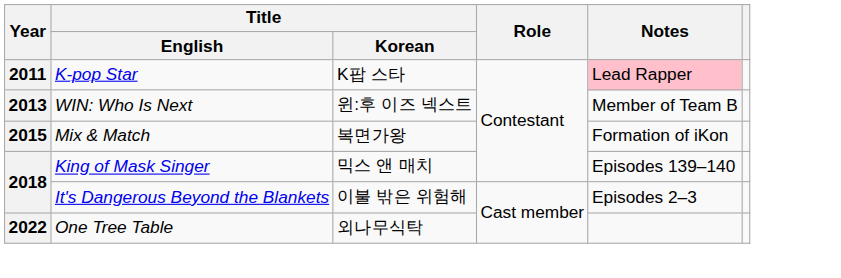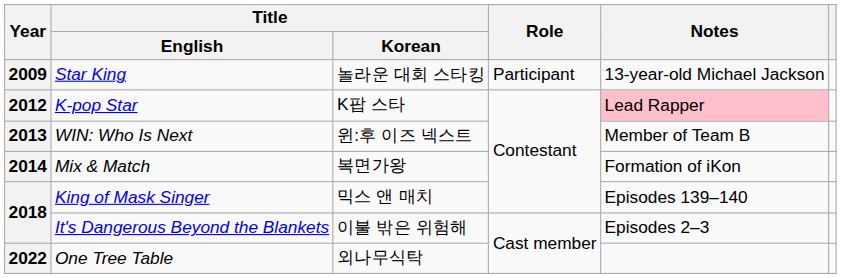 <table class="wikitable sortable plainrowheaders">
 <tr>
 <th scope="col" rowspan="2">Year</th>
 <th scope="col" colspan="2">Title</th>
 <th scope="col" rowspan="2">Role</th>
 <th scope="col" rowspan="2">Notes</th>
 <th scope="col" rowspan="2" class="unsortable"></th>
 </tr>
 <tr>
 <th scope="col">English</th>
 <th scope="col">Korean</th>
 </tr>
 <tr>
-<th scope="row">2011</th>
+<th scope="row">2009</th>
+<td><em><a href='#'>Star King</a></em></td>
+<td>놀라운 대회 스타킹</td>
+<td>Participant</td>
+<td>13-year-old Michael Jackson</td>
+<td style="text-align:center"></td>
+</tr>
+<tr>
+<th scope="row">2012</th>
 <td><em><a href='#'>K-pop Star</a></em></td>
 <td>K팝 스타</td>
 <td rowspan="4">Contestant</td>
 <td style="background: pink;">Lead Rapper</td>
 <td style="text-align:center"></td>
 </tr>
 <tr>
 <th scope="row">2013</th>
 <td><em>WIN: Who Is Next</em></td>
 <td>윈:후 이즈 넥스트</td>
 <td>Member of Team B</td>
 <td style="text-align:center"></td>
 </tr>
 <tr>
-<th scope="row">2015</th>
+<th scope="row">2014</th>
 <td><em>Mix & Match</em></td>
 <td>복면가왕</td>
 <td>Formation of iKon</td>
 <td style="text-align:center"></td>
 </tr>
 <tr>
 <th scope="row" rowspan="2">2018</th>
 <td><em><a href='#'>King of Mask Singer</a></em></td>
 <td>믹스 앤 매치</td>
 <td>Episodes 139–140</td>
 <td style="text-align:center"></td>
 </tr>
 <tr>
 <td><em><a href='#'>It's Dangerous Beyond the Blankets</a></em></td>
 <td>이불 밖은 위험해</td>
 <td rowspan=2>Cast member</td>
 <td>Episodes 2–3</td>
 <td style="text-align:center"></td>
 </tr>
 <tr>
 <th scope="row" rowspan=1>2022</th>
 <td><em>One Tree Table</em></td>
 <td>외나무식탁</td>
 <td></td>
 <td style="text-align:center"></td>
 </tr>
 </table>
